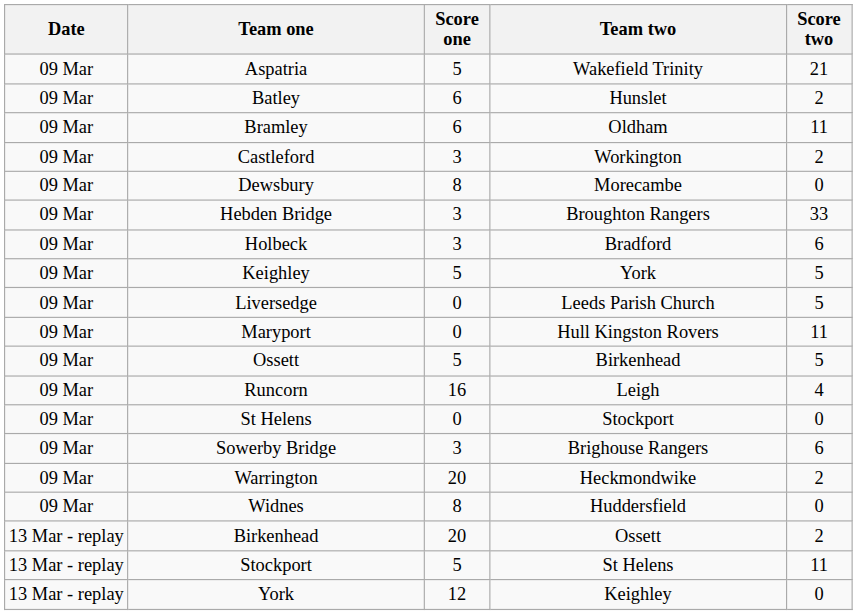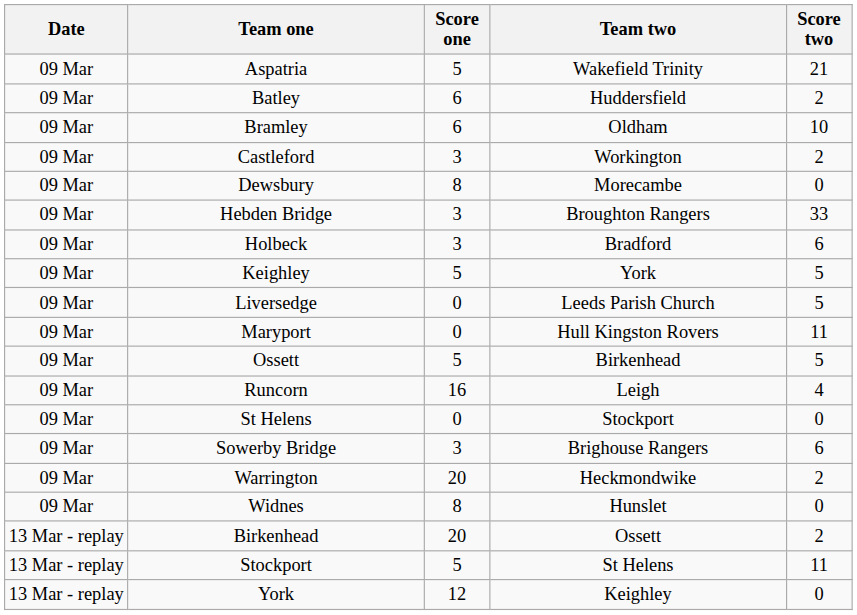 <table class="wikitable" style="text-align: center">
 <tr>
 <th width=100>Date</th>
 <th width=250>Team one</th>
 <th width=50>Score one</th>
 <th width=250>Team two</th>
 <th width=50>Score two</th>
 </tr>
 <tr>
 <td>09 Mar</td>
 <td>Aspatria</td>
 <td>5</td>
 <td>Wakefield Trinity</td>
 <td>21</td>
 </tr>
 <tr>
 <td>09 Mar</td>
 <td>Batley</td>
 <td>6</td>
-<td>Hunslet</td>
+<td>Huddersfield</td>
 <td>2</td>
 </tr>
 <tr>
 <td>09 Mar</td>
 <td>Bramley</td>
 <td>6</td>
 <td>Oldham</td>
-<td>11</td>
+<td>10</td>
 </tr>
 <tr>
 <td>09 Mar</td>
 <td>Castleford</td>
 <td>3</td>
 <td>Workington</td>
 <td>2</td>
 </tr>
 <tr>
 <td>09 Mar</td>
 <td>Dewsbury</td>
 <td>8</td>
 <td>Morecambe</td>
 <td>0</td>
 </tr>
 <tr>
 <td>09 Mar</td>
 <td>Hebden Bridge</td>
 <td>3</td>
 <td>Broughton Rangers</td>
 <td>33</td>
 </tr>
 <tr>
 <td>09 Mar</td>
 <td>Holbeck</td>
 <td>3</td>
 <td>Bradford</td>
 <td>6</td>
 </tr>
 <tr>
 <td>09 Mar</td>
 <td>Keighley</td>
 <td>5</td>
 <td>York</td>
 <td>5</td>
 </tr>
 <tr>
 <td>09 Mar</td>
 <td>Liversedge</td>
 <td>0</td>
 <td>Leeds Parish Church</td>
 <td>5</td>
 </tr>
 <tr>
 <td>09 Mar</td>
 <td>Maryport</td>
 <td>0</td>
 <td>Hull Kingston Rovers</td>
 <td>11</td>
 </tr>
 <tr>
 <td>09 Mar</td>
 <td>Ossett</td>
 <td>5</td>
 <td>Birkenhead</td>
 <td>5</td>
 </tr>
 <tr>
 <td>09 Mar</td>
 <td>Runcorn</td>
 <td>16</td>
 <td>Leigh</td>
 <td>4</td>
 </tr>
 <tr>
 <td>09 Mar</td>
 <td>St Helens</td>
 <td>0</td>
 <td>Stockport</td>
 <td>0</td>
 </tr>
 <tr>
 <td>09 Mar</td>
 <td>Sowerby Bridge</td>
 <td>3</td>
 <td>Brighouse Rangers</td>
 <td>6</td>
 </tr>
 <tr>
 <td>09 Mar</td>
 <td>Warrington</td>
 <td>20</td>
 <td>Heckmondwike</td>
 <td>2</td>
 </tr>
 <tr>
 <td>09 Mar</td>
 <td>Widnes</td>
 <td>8</td>
-<td>Huddersfield</td>
+<td>Hunslet</td>
 <td>0</td>
 </tr>
 <tr>
 <td>13 Mar - replay</td>
 <td>Birkenhead</td>
 <td>20</td>
 <td>Ossett</td>
 <td>2</td>
 </tr>
 <tr>
 <td>13 Mar - replay</td>
 <td>Stockport</td>
 <td>5</td>
 <td>St Helens</td>
 <td>11</td>
 </tr>
 <tr>
 <td>13 Mar - replay</td>
 <td>York</td>
 <td>12</td>
 <td>Keighley</td>
 <td>0</td>
 </tr>
 </table>
